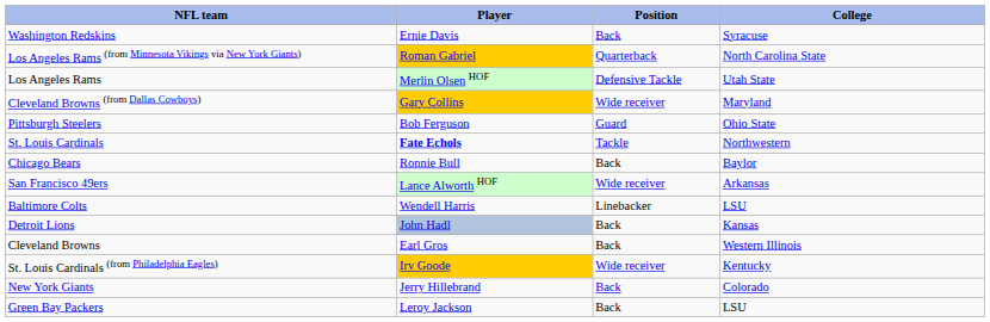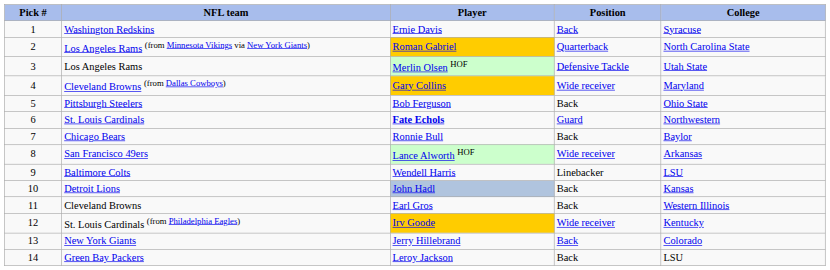 <table class="wikitable sortable sortable" style="width: 100%">
 <tr>
+<th style="background:#a8bdec; width:7%;">Pick #</th>
 <th style="width:40%; background:#a8bdec;">NFL team</th>
 <th style="width:20%; background:#a8bdec;">Player</th>
 <th style="width:13%; background:#a8bdec;">Position</th>
 <th style="background:#A8BDEC;">College</th>
 </tr>
 <tr>
+<td align=center>1</td>
 <td><a href='#'>Washington Redskins</a></td>
 <td><a href='#'>Ernie Davis</a></td>
 <td><a href='#'>Back</a></td>
 <td><a href='#'>Syracuse</a></td>
 </tr>
 <tr>
+<td align=center>2</td>
 <td><a href='#'>Los Angeles Rams</a> <sup>(from <a href='#'>Minnesota Vikings</a> via <a href='#'>New York Giants</a>)</sup></td>
 <td style="background:#fc0;"><a href='#'>Roman Gabriel</a></td>
 <td><a href='#'>Quarterback</a></td>
 <td><a href='#'>North Carolina State</a></td>
 </tr>
 <tr>
+<td align=center>3</td>
 <td>Los Angeles Rams</td>
 <td style="background:#cfc;"><a href='#'>Merlin Olsen</a> <sup>HOF</sup></td>
 <td><a href='#'>Defensive Tackle</a></td>
 <td><a href='#'>Utah State</a></td>
 </tr>
 <tr>
+<td align=center>4</td>
 <td><a href='#'>Cleveland Browns</a> <sup>(from <a href='#'>Dallas Cowboys</a>)</sup></td>
 <td style="background:#fc0;"><a href='#'>Gary Collins</a></td>
 <td><a href='#'>Wide receiver</a></td>
 <td><a href='#'>Maryland</a></td>
 </tr>
 <tr>
+<td align=center>5</td>
 <td><a href='#'>Pittsburgh Steelers</a></td>
 <td><a href='#'>Bob Ferguson</a></td>
-<td><a href='#'>Guard</a></td>
+<td>Back</td>
 <td><a href='#'>Ohio State</a></td>
 </tr>
 <tr>
+<td align=center>6</td>
 <td><a href='#'>St. Louis Cardinals</a></td>
 <td><strong><a href='#'>Fate Echols</a></strong></td>
-<td><a href='#'>Tackle</a></td>
+<td><a href='#'>Guard</a></td>
 <td><a href='#'>Northwestern</a></td>
 </tr>
 <tr>
+<td align=center>7</td>
 <td><a href='#'>Chicago Bears</a></td>
 <td><a href='#'>Ronnie Bull</a></td>
 <td>Back</td>
 <td><a href='#'>Baylor</a></td>
 </tr>
 <tr>
+<td align=center>8</td>
 <td><a href='#'>San Francisco 49ers</a></td>
 <td style="background:#cfc;"><a href='#'>Lance Alworth</a> <sup>HOF</sup></td>
 <td><a href='#'>Wide receiver</a></td>
 <td><a href='#'>Arkansas</a></td>
 </tr>
 <tr>
+<td align=center>9</td>
 <td><a href='#'>Baltimore Colts</a></td>
 <td><a href='#'>Wendell Harris</a></td>
 <td>Linebacker</td>
 <td><a href='#'>LSU</a></td>
 </tr>
 <tr>
+<td align=center>10</td>
 <td><a href='#'>Detroit Lions</a></td>
 <td style="background:lightsteelblue;"><a href='#'>John Hadl</a></td>
 <td>Back</td>
 <td><a href='#'>Kansas</a></td>
 </tr>
 <tr>
+<td align=center>11</td>
 <td>Cleveland Browns</td>
 <td><a href='#'>Earl Gros</a></td>
 <td>Back</td>
 <td><a href='#'>Western Illinois</a></td>
 </tr>
 <tr>
+<td align=center>12</td>
 <td>St. Louis Cardinals <sup>(from <a href='#'>Philadelphia Eagles</a>)</sup></td>
 <td style="background:#fc0;"><a href='#'>Irv Goode</a></td>
 <td><a href='#'>Wide receiver</a></td>
 <td><a href='#'>Kentucky</a></td>
 </tr>
 <tr>
+<td align=center>13</td>
 <td><a href='#'>New York Giants</a></td>
 <td><a href='#'>Jerry Hillebrand</a></td>
 <td><a href='#'>Back</a></td>
 <td><a href='#'>Colorado</a></td>
 </tr>
 <tr>
+<td align=center>14</td>
 <td><a href='#'>Green Bay Packers</a></td>
 <td><a href='#'>Leroy Jackson</a></td>
 <td>Back</td>
 <td>LSU</td>
 </tr>
 </table>
